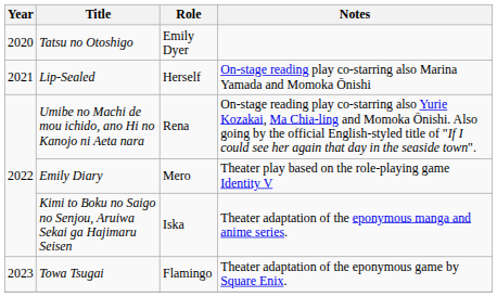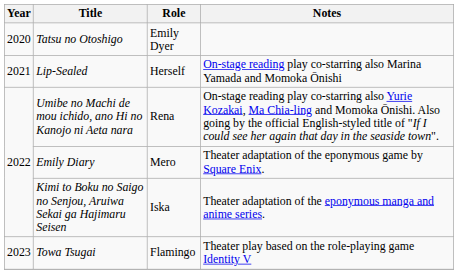 <table class="wikitable sortable">
 <tr>
 <th>Year</th>
 <th>Title</th>
 <th>Role</th>
 <th class="unsortable">Notes</th>
 </tr>
 <tr>
 <td>2020</td>
 <td><em>Tatsu no Otoshigo</em></td>
 <td>Emily Dyer</td>
 <td></td>
 </tr>
 <tr>
 <td>2021</td>
 <td><em>Lip-Sealed</em></td>
 <td>Herself</td>
 <td><a href='#'>On-stage reading</a> play co-starring also Marina Yamada and Momoka Ōnishi</td>
 </tr>
 <tr>
 <td rowspan="3">2022</td>
 <td><em>Umibe no Machi de mou ichido, ano Hi no Kanojo ni Aeta nara</em></td>
 <td>Rena</td>
 <td>On-stage reading play co-starring also <a href='#'>Yurie Kozakai</a>, <a href='#'>Ma Chia-ling</a> and Momoka Ōnishi. Also going by the official English-styled title of "<em>If I could see her again that day in the seaside town</em>".</td>
 </tr>
 <tr>
 <td><em>Emily Diary</em></td>
 <td>Mero</td>
-<td>Theater play based on the role-playing game <a href='#'>Identity V</a></td>
+<td>Theater adaptation of the eponymous game by <a href='#'>Square Enix</a>.</td>
 </tr>
 <tr>
 <td><em>Kimi to Boku no Saigo no Senjou, Aruiwa Sekai ga Hajimaru Seisen</em></td>
 <td>Iska</td>
 <td>Theater adaptation of the <a href='#'>eponymous manga and anime series</a>.</td>
 </tr>
 <tr>
 <td>2023</td>
 <td><em>Towa Tsugai</em></td>
 <td>Flamingo</td>
-<td>Theater adaptation of the eponymous game by <a href='#'>Square Enix</a>.</td>
+<td>Theater play based on the role-playing game <a href='#'>Identity V</a></td>
 </tr>
 <tr>
 </tr>
 </table>
